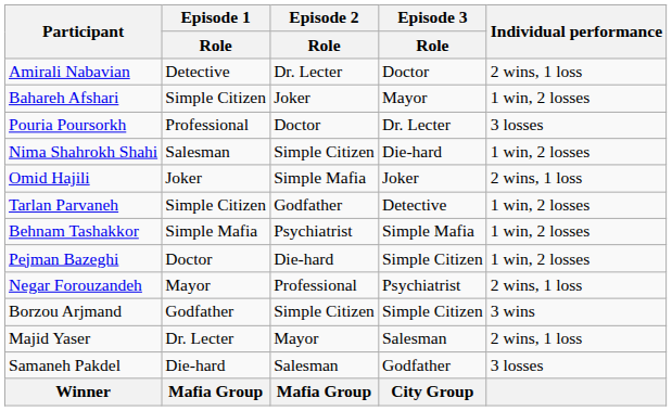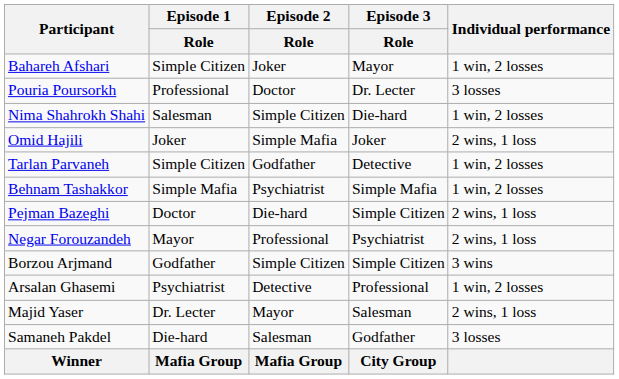 <table class="wikitable">
 <tr>
 <th rowspan="2">Participant</th>
 <th>Episode 1</th>
 <th>Episode 2</th>
 <th>Episode 3</th>
 <th rowspan="2">Individual performance</th>
 </tr>
 <tr>
 <th>Role</th>
 <th>Role</th>
 <th>Role</th>
-</tr>
-<tr>
-<td><a href='#'>Amirali Nabavian</a></td>
-<td>Detective</td>
-<td>Dr. Lecter</td>
-<td>Doctor</td>
-<td>2 wins, 1 loss</td>
 </tr>
 <tr>
 <td><a href='#'>Bahareh Afshari</a></td>
 <td>Simple Citizen</td>
 <td>Joker</td>
 <td>Mayor</td>
 <td>1 win, 2 losses</td>
 </tr>
 <tr>
 <td><a href='#'>Pouria Poursorkh</a></td>
 <td>Professional</td>
 <td>Doctor</td>
 <td>Dr. Lecter</td>
 <td>3 losses</td>
 </tr>
 <tr>
 <td><a href='#'>Nima Shahrokh Shahi</a></td>
 <td>Salesman</td>
 <td>Simple Citizen</td>
 <td>Die-hard</td>
 <td>1 win, 2 losses</td>
 </tr>
 <tr>
 <td><a href='#'>Omid Hajili</a></td>
 <td>Joker</td>
 <td>Simple Mafia</td>
 <td>Joker</td>
 <td>2 wins, 1 loss</td>
 </tr>
 <tr>
 <td><a href='#'>Tarlan Parvaneh</a></td>
 <td>Simple Citizen</td>
 <td>Godfather</td>
 <td>Detective</td>
 <td>1 win, 2 losses</td>
 </tr>
 <tr>
 <td><a href='#'>Behnam Tashakkor</a></td>
 <td>Simple Mafia</td>
 <td>Psychiatrist</td>
 <td>Simple Mafia</td>
 <td>1 win, 2 losses</td>
 </tr>
 <tr>
 <td><a href='#'>Pejman Bazeghi</a></td>
 <td>Doctor</td>
 <td>Die-hard</td>
 <td>Simple Citizen</td>
-<td>1 win, 2 losses</td>
+<td>2 wins, 1 loss</td>
 </tr>
 <tr>
 <td><a href='#'>Negar Forouzandeh</a></td>
 <td>Mayor</td>
 <td>Professional</td>
 <td>Psychiatrist</td>
 <td>2 wins, 1 loss</td>
 </tr>
 <tr>
 <td>Borzou Arjmand</td>
 <td>Godfather</td>
 <td>Simple Citizen</td>
 <td>Simple Citizen</td>
 <td>3 wins</td>
+</tr>
+<tr>
+<td>Arsalan Ghasemi</td>
+<td>Psychiatrist</td>
+<td>Detective</td>
+<td>Professional</td>
+<td>1 win, 2 losses</td>
 </tr>
 <tr>
 <td>Majid Yaser</td>
 <td>Dr. Lecter</td>
 <td>Mayor</td>
 <td>Salesman</td>
 <td>2 wins, 1 loss</td>
 </tr>
 <tr>
 <td>Samaneh Pakdel</td>
 <td>Die-hard</td>
 <td>Salesman</td>
 <td>Godfather</td>
 <td>3 losses</td>
 </tr>
 <tr>
 <th>Winner</th>
 <th>Mafia Group</th>
 <th>Mafia Group</th>
 <th>City Group</th>
 <th></th>
 </tr>
 </table>
